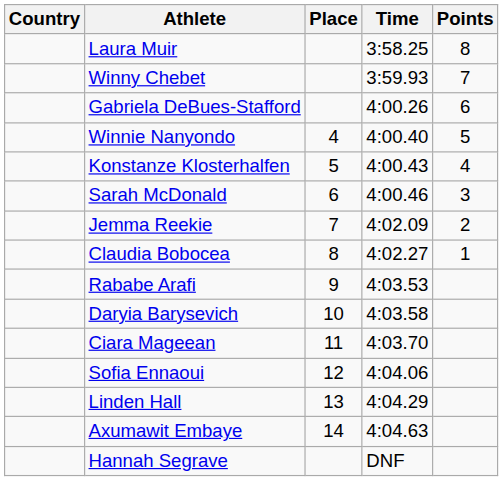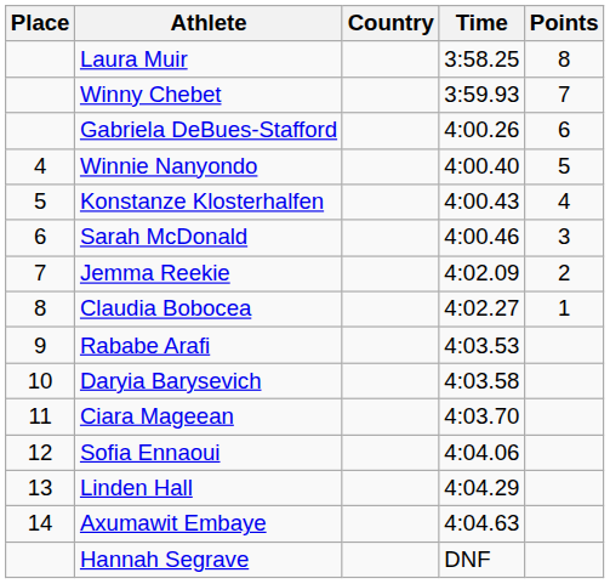 <table class="wikitable">
 <tr>
+<th>Place</th>
+<th>Athlete</th>
 <th>Country</th>
-<th>Athlete</th>
-<th>Place</th>
 <th>Time</th>
 <th>Points</th>
 </tr>
 <tr>
+<td align=center></td>
+<td><a href='#'>Laura Muir</a></td>
 <td></td>
-<td><a href='#'>Laura Muir</a></td>
-<td align=center></td>
 <td>3:58.25</td>
 <td align=center>8</td>
 </tr>
 <tr>
+<td align=center></td>
+<td><a href='#'>Winny Chebet</a></td>
 <td></td>
-<td><a href='#'>Winny Chebet</a></td>
-<td align=center></td>
 <td>3:59.93</td>
 <td align=center>7</td>
 </tr>
 <tr>
+<td align=center></td>
+<td><a href='#'>Gabriela DeBues-Stafford</a></td>
 <td></td>
-<td><a href='#'>Gabriela DeBues-Stafford</a></td>
-<td align=center></td>
 <td>4:00.26</td>
 <td align=center>6</td>
 </tr>
 <tr>
+<td align=center>4</td>
+<td><a href='#'>Winnie Nanyondo</a></td>
 <td></td>
-<td><a href='#'>Winnie Nanyondo</a></td>
-<td align=center>4</td>
 <td>4:00.40</td>
 <td align=center>5</td>
 </tr>
 <tr>
+<td align=center>5</td>
+<td><a href='#'>Konstanze Klosterhalfen</a></td>
 <td></td>
-<td><a href='#'>Konstanze Klosterhalfen</a></td>
-<td align=center>5</td>
 <td>4:00.43</td>
 <td align=center>4</td>
 </tr>
 <tr>
+<td align=center>6</td>
+<td><a href='#'>Sarah McDonald</a></td>
 <td></td>
-<td><a href='#'>Sarah McDonald</a></td>
-<td align=center>6</td>
 <td>4:00.46</td>
 <td align=center>3</td>
 </tr>
 <tr>
+<td align=center>7</td>
+<td><a href='#'>Jemma Reekie</a></td>
 <td></td>
-<td><a href='#'>Jemma Reekie</a></td>
-<td align=center>7</td>
 <td>4:02.09</td>
 <td align=center>2</td>
 </tr>
 <tr>
+<td align=center>8</td>
+<td><a href='#'>Claudia Bobocea</a></td>
 <td></td>
-<td><a href='#'>Claudia Bobocea</a></td>
-<td align=center>8</td>
 <td>4:02.27</td>
 <td align=center>1</td>
 </tr>
 <tr>
+<td align=center>9</td>
+<td><a href='#'>Rababe Arafi</a></td>
 <td></td>
-<td><a href='#'>Rababe Arafi</a></td>
-<td align=center>9</td>
 <td>4:03.53</td>
 <td align=center></td>
 </tr>
 <tr>
+<td align=center>10</td>
+<td><a href='#'>Daryia Barysevich</a></td>
 <td></td>
-<td><a href='#'>Daryia Barysevich</a></td>
-<td align=center>10</td>
 <td>4:03.58</td>
 <td align=center></td>
 </tr>
 <tr>
+<td align=center>11</td>
+<td><a href='#'>Ciara Mageean</a></td>
 <td></td>
-<td><a href='#'>Ciara Mageean</a></td>
-<td align=center>11</td>
 <td>4:03.70</td>
 <td align=center></td>
 </tr>
 <tr>
+<td align=center>12</td>
+<td><a href='#'>Sofia Ennaoui</a></td>
 <td></td>
-<td><a href='#'>Sofia Ennaoui</a></td>
-<td align=center>12</td>
 <td>4:04.06</td>
 <td align=center></td>
 </tr>
 <tr>
+<td align=center>13</td>
+<td><a href='#'>Linden Hall</a></td>
 <td></td>
-<td><a href='#'>Linden Hall</a></td>
-<td align=center>13</td>
 <td>4:04.29</td>
 <td align=center></td>
 </tr>
 <tr>
+<td align=center>14</td>
+<td><a href='#'>Axumawit Embaye</a></td>
 <td></td>
-<td><a href='#'>Axumawit Embaye</a></td>
-<td align=center>14</td>
 <td>4:04.63</td>
 <td align=center></td>
 </tr>
 <tr>
+<td align=center></td>
+<td><a href='#'>Hannah Segrave</a></td>
 <td></td>
-<td><a href='#'>Hannah Segrave</a></td>
-<td align=center></td>
 <td>DNF</td>
 <td align=center></td>
 </tr>
 </table>
